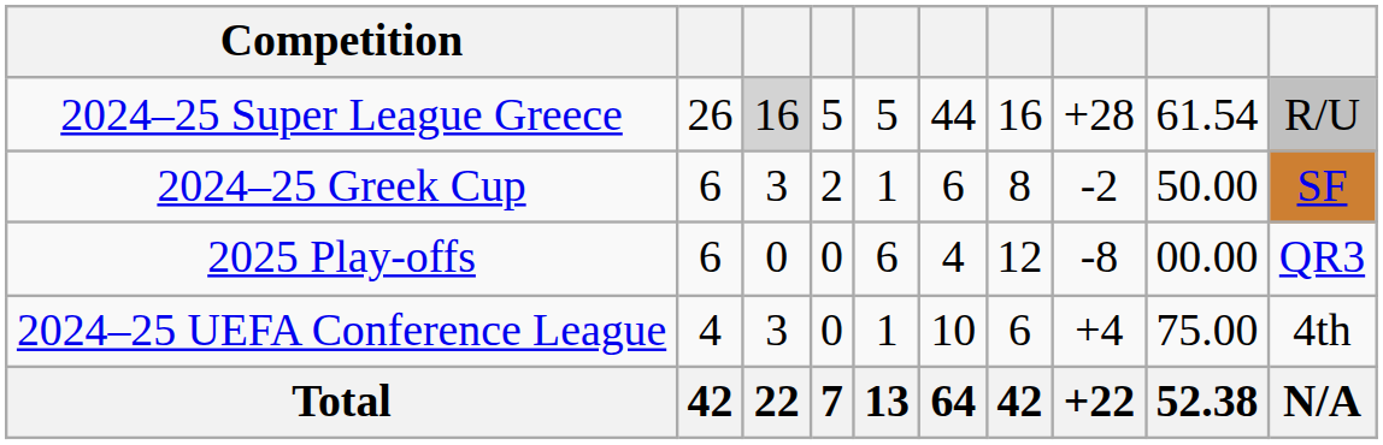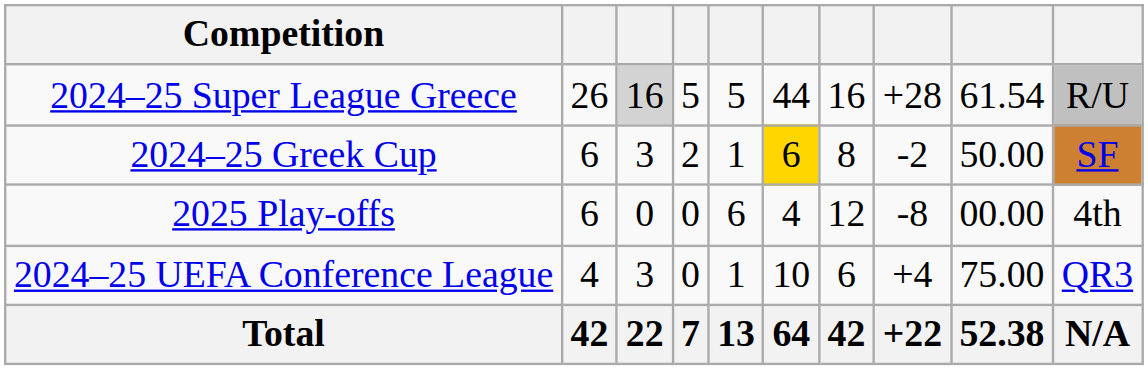 <table class="wikitable" style="text-align:center">
 <tr>
 <th>Competition</th>
 <th></th>
 <th></th>
 <th></th>
 <th></th>
 <th></th>
 <th></th>
 <th></th>
 <th></th>
 <th></th>
 </tr>
 <tr>
 <td><a href='#'>2024–25 Super League Greece</a></td>
 <td>26</td>
 <td style="background: lightgrey;">16</td>
 <td>5</td>
 <td>5</td>
 <td>44</td>
 <td>16</td>
 <td>+28</td>
 <td>61.54</td>
 <td bgcolor=#C0C0C0>R/U</td>
 </tr>
 <tr>
 <td><a href='#'>2024–25 Greek Cup</a></td>
 <td>6</td>
 <td>3</td>
 <td>2</td>
 <td>1</td>
-<td>6</td>
+<td style="background: gold;">6</td>
 <td>8</td>
 <td>-2</td>
 <td>50.00</td>
 <td bgcolor=#CD7F32><a href='#'>SF</a></td>
 </tr>
 <tr>
 <td><a href='#'>2025 Play-offs</a></td>
 <td>6</td>
 <td>0</td>
 <td>0</td>
 <td>6</td>
 <td>4</td>
 <td>12</td>
 <td>-8</td>
 <td>00.00</td>
-<td><a href='#'>QR3</a></td>
+<td>4th</td>
 </tr>
 <tr>
 <td><a href='#'>2024–25 UEFA Conference League</a></td>
 <td>4</td>
 <td>3</td>
 <td>0</td>
 <td>1</td>
 <td>10</td>
 <td>6</td>
 <td>+4</td>
 <td>75.00</td>
-<td>4th</td>
+<td><a href='#'>QR3</a></td>
 </tr>
 <tr>
 <th>Total</th>
 <th>42</th>
 <th>22</th>
 <th>7</th>
 <th>13</th>
 <th>64</th>
 <th>42</th>
 <th>+22</th>
 <th>52.38</th>
 <th>N/A</th>
 </tr>
 </table>
